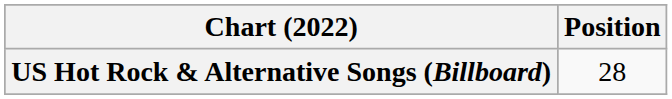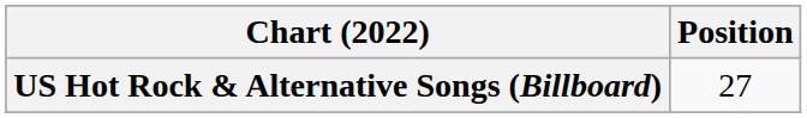 <table class="wikitable plainrowheaders" style="text-align:center">
 <tr>
 <th scope="col">Chart (2022)</th>
 <th scope="col">Position</th>
 </tr>
 <tr>
 <th scope="row">US Hot Rock & Alternative Songs (<em>Billboard</em>)</th>
-<td>28</td>
+<td>27</td>
 </tr>
 </table>
